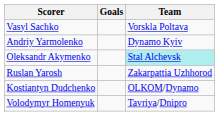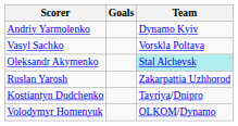 <table class="wikitable">
 <tr>
 <th>Scorer</th>
 <th>Goals</th>
 <th>Team</th>
 </tr>
 <tr>
+<td> <a href='#'>Andriy Yarmolenko</a></td>
+<td></td>
+<td><a href='#'>Dynamo Kyiv</a></td>
+</tr>
+<tr>
 <td> <a href='#'>Vasyl Sachko</a></td>
 <td></td>
 <td><a href='#'>Vorskla Poltava</a></td>
-</tr>
-<tr>
-<td> <a href='#'>Andriy Yarmolenko</a></td>
-<td></td>
-<td><a href='#'>Dynamo Kyiv</a></td>
 </tr>
 <tr>
 <td> <a href='#'>Oleksandr Akymenko</a></td>
 <td></td>
 <td style="background: paleturquoise;"><a href='#'>Stal Alchevsk</a></td>
 </tr>
 <tr>
 <td> <a href='#'>Ruslan Yarosh</a></td>
 <td></td>
 <td><a href='#'>Zakarpattia Uzhhorod</a></td>
 </tr>
 <tr>
 <td> <a href='#'>Kostiantyn Dudchenko</a></td>
 <td></td>
-<td><a href='#'>OLKOM</a>/<a href='#'>Dynamo</a></td>
+<td><a href='#'>Tavriya</a>/<a href='#'>Dnipro</a></td>
 </tr>
 <tr>
 <td> <a href='#'>Volodymyr Homenyuk</a></td>
 <td></td>
-<td><a href='#'>Tavriya</a>/<a href='#'>Dnipro</a></td>
+<td><a href='#'>OLKOM</a>/<a href='#'>Dynamo</a></td>
 </tr>
 </table>
